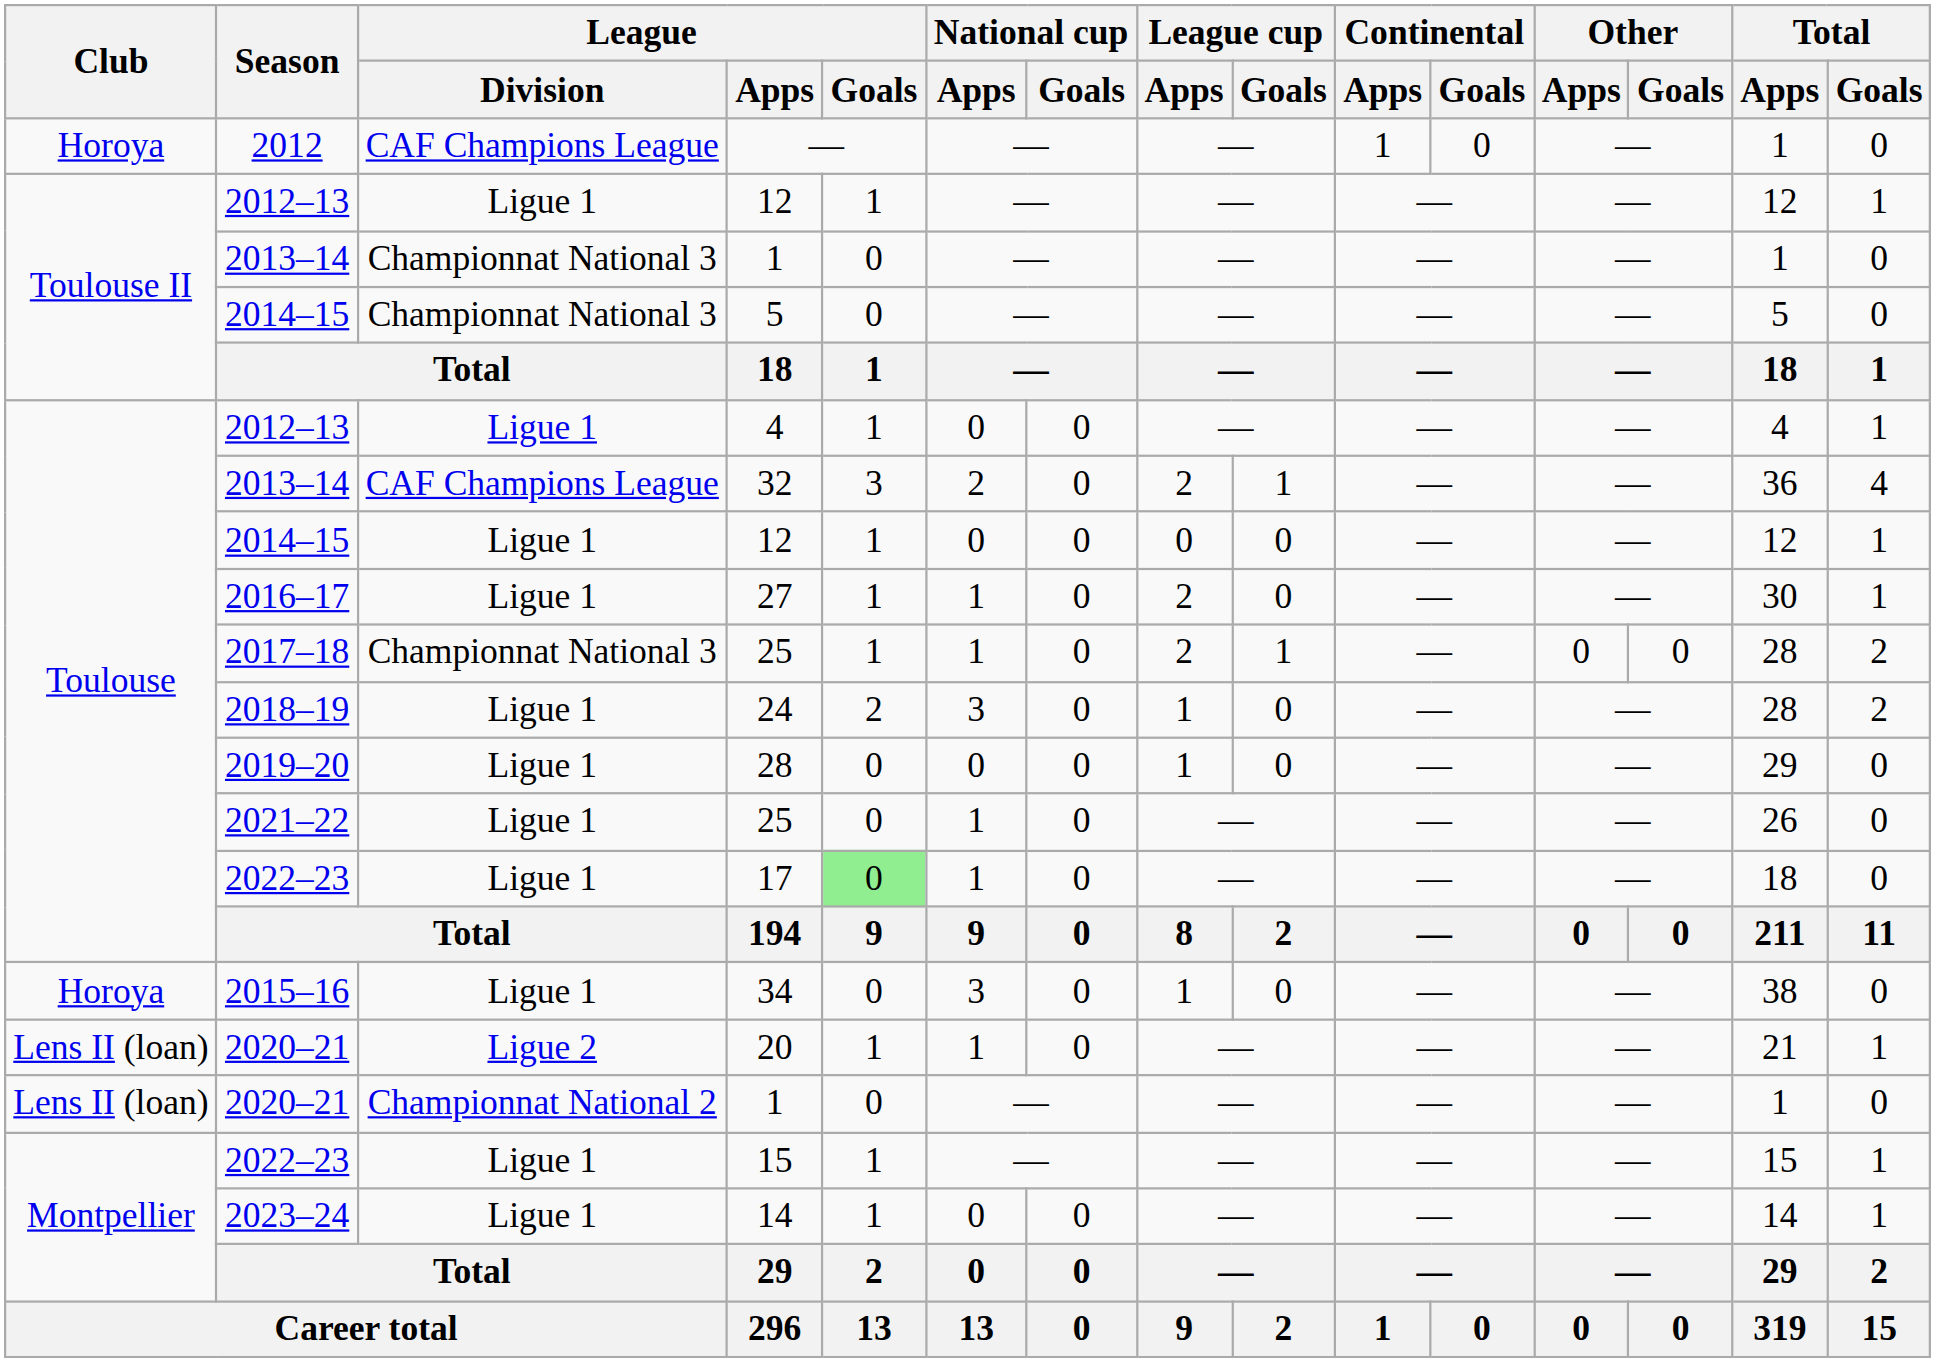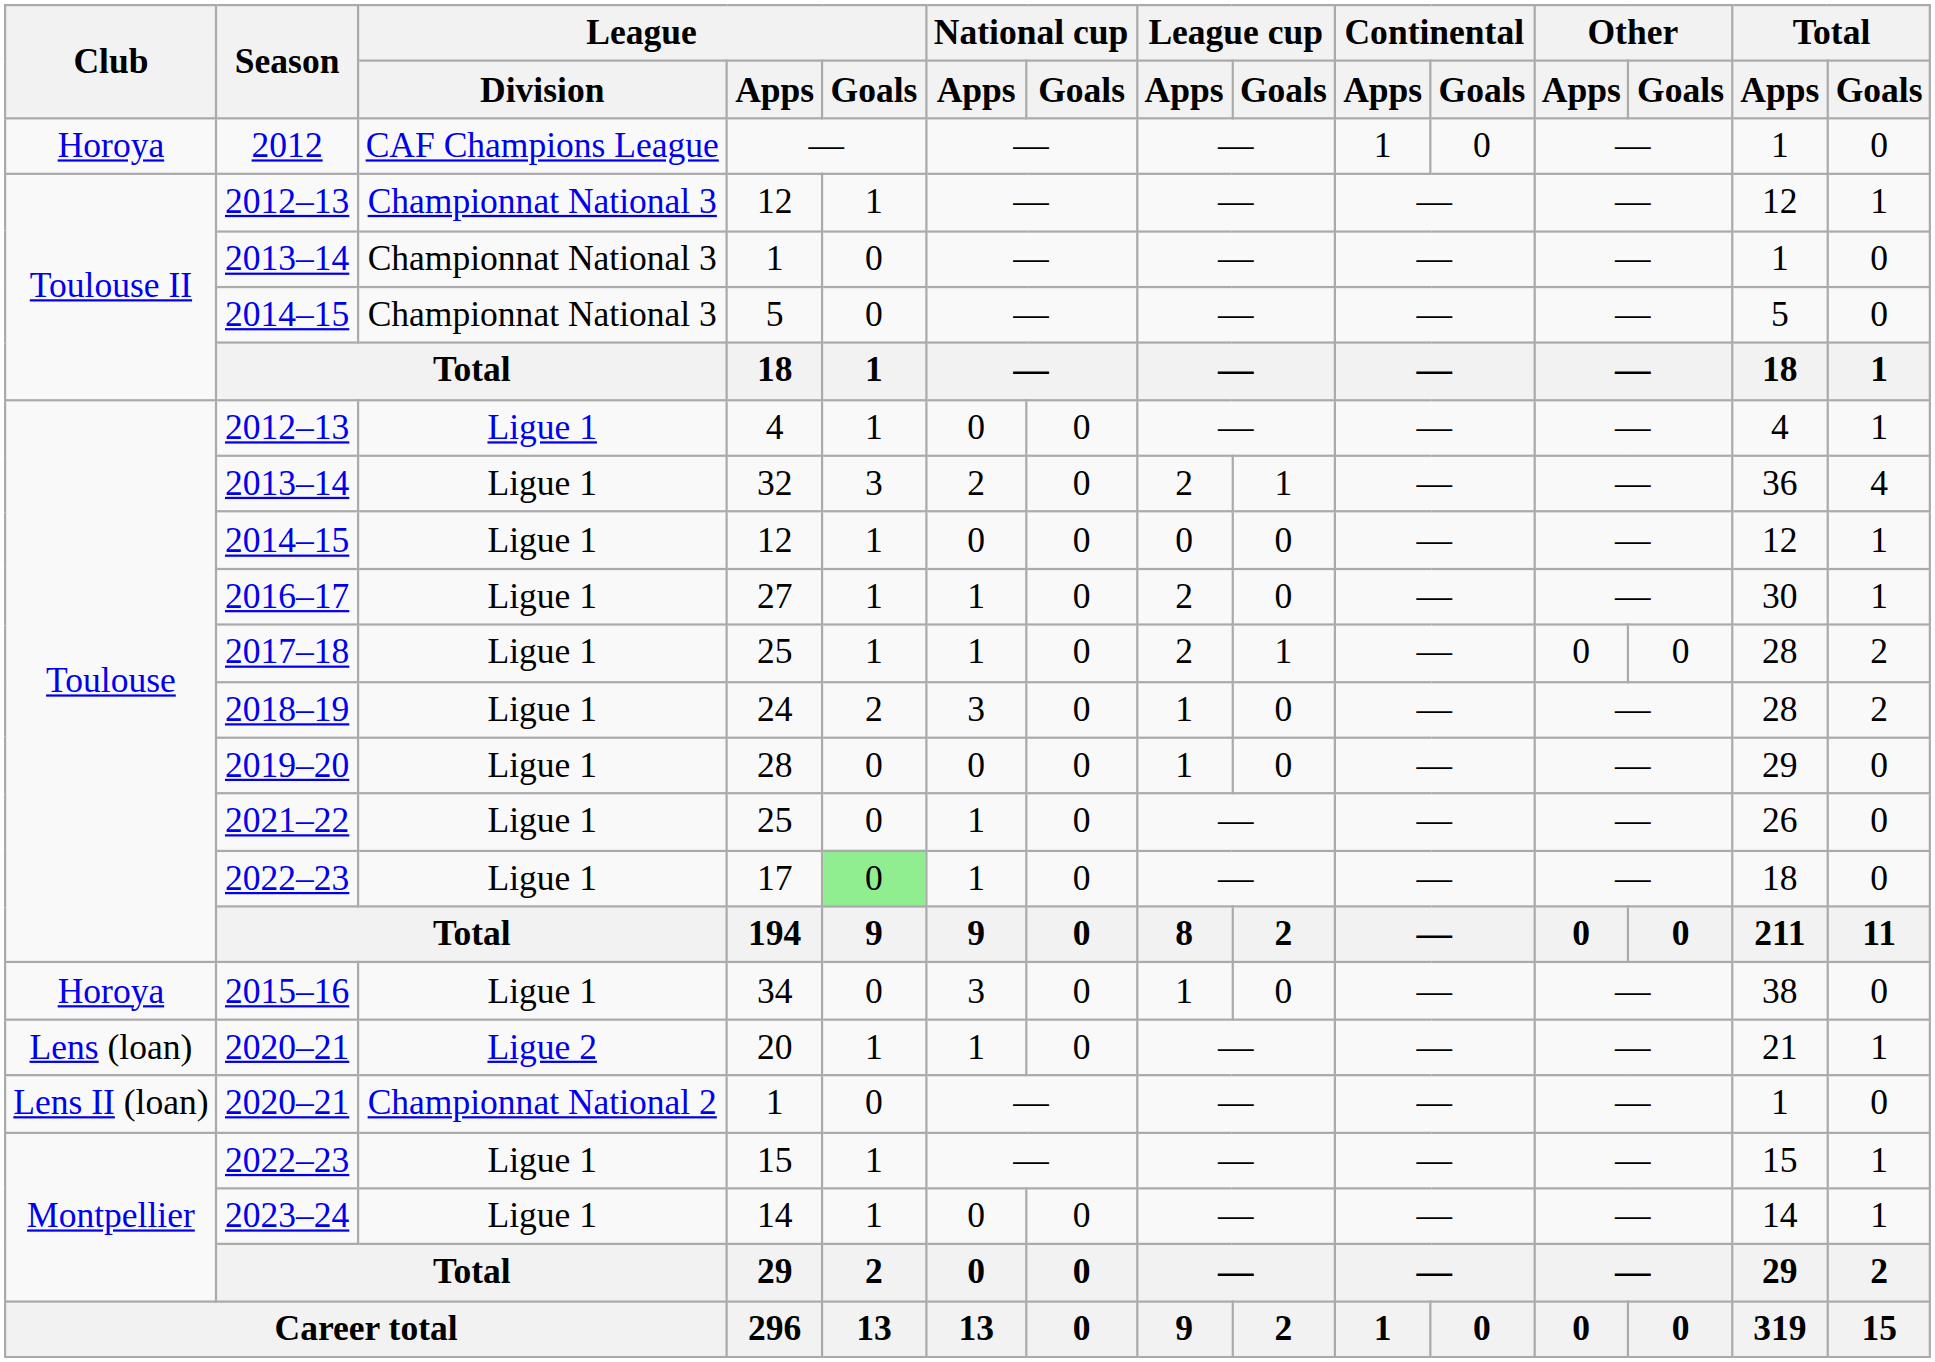 <table class="wikitable" style="text-align:center">
 <tr>
 <th rowspan="2">Club</th>
 <th rowspan="2">Season</th>
 <th colspan="3">League</th>
 <th colspan="2">National cup</th>
 <th colspan="2">League cup</th>
 <th colspan="2">Continental</th>
 <th colspan="2">Other</th>
 <th colspan="2">Total</th>
 </tr>
 <tr>
 <th>Division</th>
 <th>Apps</th>
 <th>Goals</th>
 <th>Apps</th>
 <th>Goals</th>
 <th>Apps</th>
 <th>Goals</th>
 <th>Apps</th>
 <th>Goals</th>
 <th>Apps</th>
 <th>Goals</th>
 <th>Apps</th>
 <th>Goals</th>
 </tr>
 <tr>
 <td><a href='#'>Horoya</a></td>
 <td><a href='#'>2012</a></td>
 <td><a href='#'>CAF Champions League</a></td>
 <td colspan="2">—</td>
 <td colspan="2">—</td>
 <td colspan="2">—</td>
 <td>1</td>
 <td>0</td>
 <td colspan="2">—</td>
 <td>1</td>
 <td>0</td>
 </tr>
 <tr>
 <td rowspan="4"><a href='#'>Toulouse II</a></td>
 <td><a href='#'>2012–13</a></td>
-<td>Ligue 1</td>
+<td><a href='#'>Championnat National 3</a></td>
 <td>12</td>
 <td>1</td>
 <td colspan="2">—</td>
 <td colspan="2">—</td>
 <td colspan="2">—</td>
 <td colspan="2">—</td>
 <td>12</td>
 <td>1</td>
 </tr>
 <tr>
 <td><a href='#'>2013–14</a></td>
 <td>Championnat National 3</td>
 <td>1</td>
 <td>0</td>
 <td colspan="2">—</td>
 <td colspan="2">—</td>
 <td colspan="2">—</td>
 <td colspan="2">—</td>
 <td>1</td>
 <td>0</td>
 </tr>
 <tr>
 <td><a href='#'>2014–15</a></td>
 <td>Championnat National 3</td>
 <td>5</td>
 <td>0</td>
 <td colspan="2">—</td>
 <td colspan="2">—</td>
 <td colspan="2">—</td>
 <td colspan="2">—</td>
 <td>5</td>
 <td>0</td>
 </tr>
 <tr>
 <th colspan="2">Total</th>
 <th>18</th>
 <th>1</th>
 <th colspan="2">—</th>
 <th colspan="2">—</th>
 <th colspan="2">—</th>
 <th colspan="2">—</th>
 <th>18</th>
 <th>1</th>
 </tr>
 <tr>
 <td rowspan="10"><a href='#'>Toulouse</a></td>
 <td><a href='#'>2012–13</a></td>
 <td><a href='#'>Ligue 1</a></td>
 <td>4</td>
 <td>1</td>
 <td>0</td>
 <td>0</td>
 <td colspan="2">—</td>
 <td colspan="2">—</td>
 <td colspan="2">—</td>
 <td>4</td>
 <td>1</td>
 </tr>
 <tr>
 <td><a href='#'>2013–14</a></td>
-<td><a href='#'>CAF Champions League</a></td>
+<td>Ligue 1</td>
 <td>32</td>
 <td>3</td>
 <td>2</td>
 <td>0</td>
 <td>2</td>
 <td>1</td>
 <td colspan="2">—</td>
 <td colspan="2">—</td>
 <td>36</td>
 <td>4</td>
 </tr>
 <tr>
 <td><a href='#'>2014–15</a></td>
 <td>Ligue 1</td>
 <td>12</td>
 <td>1</td>
 <td>0</td>
 <td>0</td>
 <td>0</td>
 <td>0</td>
 <td colspan="2">—</td>
 <td colspan="2">—</td>
 <td>12</td>
 <td>1</td>
 </tr>
 <tr>
 <td><a href='#'>2016–17</a></td>
 <td>Ligue 1</td>
 <td>27</td>
 <td>1</td>
 <td>1</td>
 <td>0</td>
 <td>2</td>
 <td>0</td>
 <td colspan="2">—</td>
 <td colspan="2">—</td>
 <td>30</td>
 <td>1</td>
 </tr>
 <tr>
 <td><a href='#'>2017–18</a></td>
-<td>Championnat National 3</td>
+<td>Ligue 1</td>
 <td>25</td>
 <td>1</td>
 <td>1</td>
 <td>0</td>
 <td>2</td>
 <td>1</td>
 <td colspan="2">—</td>
 <td>0</td>
 <td>0</td>
 <td>28</td>
 <td>2</td>
 </tr>
 <tr>
 <td><a href='#'>2018–19</a></td>
 <td>Ligue 1</td>
 <td>24</td>
 <td>2</td>
 <td>3</td>
 <td>0</td>
 <td>1</td>
 <td>0</td>
 <td colspan="2">—</td>
 <td colspan="2">—</td>
 <td>28</td>
 <td>2</td>
 </tr>
 <tr>
 <td><a href='#'>2019–20</a></td>
 <td>Ligue 1</td>
 <td>28</td>
 <td>0</td>
 <td>0</td>
 <td>0</td>
 <td>1</td>
 <td>0</td>
 <td colspan="2">—</td>
 <td colspan="2">—</td>
 <td>29</td>
 <td>0</td>
 </tr>
 <tr>
 <td><a href='#'>2021–22</a></td>
 <td>Ligue 1</td>
 <td>25</td>
 <td>0</td>
 <td>1</td>
 <td>0</td>
 <td colspan="2">—</td>
 <td colspan="2">—</td>
 <td colspan="2">—</td>
 <td>26</td>
 <td>0</td>
 </tr>
 <tr>
 <td><a href='#'>2022–23</a></td>
 <td>Ligue 1</td>
 <td>17</td>
 <td style="background: lightgreen;">0</td>
 <td>1</td>
 <td>0</td>
 <td colspan="2">—</td>
 <td colspan="2">—</td>
 <td colspan="2">—</td>
 <td>18</td>
 <td>0</td>
 </tr>
 <tr>
 <th colspan="2">Total</th>
 <th>194</th>
 <th>9</th>
 <th>9</th>
 <th>0</th>
 <th>8</th>
 <th>2</th>
 <th colspan="2">—</th>
 <th>0</th>
 <th>0</th>
 <th>211</th>
 <th>11</th>
 </tr>
 <tr>
 <td><a href='#'>Horoya</a></td>
 <td><a href='#'>2015–16</a></td>
 <td>Ligue 1</td>
 <td>34</td>
 <td>0</td>
 <td>3</td>
 <td>0</td>
 <td>1</td>
 <td>0</td>
 <td colspan="2">—</td>
 <td colspan="2">—</td>
 <td>38</td>
 <td>0</td>
 </tr>
 <tr>
-<td><a href='#'>Lens II</a> (loan)</td>
+<td><a href='#'>Lens</a> (loan)</td>
 <td><a href='#'>2020–21</a></td>
 <td><a href='#'>Ligue 2</a></td>
 <td>20</td>
 <td>1</td>
 <td>1</td>
 <td>0</td>
 <td colspan="2">—</td>
 <td colspan="2">—</td>
 <td colspan="2">—</td>
 <td>21</td>
 <td>1</td>
 </tr>
 <tr>
 <td><a href='#'>Lens II</a> (loan)</td>
 <td><a href='#'>2020–21</a></td>
 <td><a href='#'>Championnat National 2</a></td>
 <td>1</td>
 <td>0</td>
 <td colspan="2">—</td>
 <td colspan="2">—</td>
 <td colspan="2">—</td>
 <td colspan="2">—</td>
 <td>1</td>
 <td>0</td>
 </tr>
 <tr>
 <td rowspan="3"><a href='#'>Montpellier</a></td>
 <td><a href='#'>2022–23</a></td>
 <td>Ligue 1</td>
 <td>15</td>
 <td>1</td>
 <td colspan="2">—</td>
 <td colspan="2">—</td>
 <td colspan="2">—</td>
 <td colspan="2">—</td>
 <td>15</td>
 <td>1</td>
 </tr>
 <tr>
 <td><a href='#'>2023–24</a></td>
 <td>Ligue 1</td>
 <td>14</td>
 <td>1</td>
 <td>0</td>
 <td>0</td>
 <td colspan="2">—</td>
 <td colspan="2">—</td>
 <td colspan="2">—</td>
 <td>14</td>
 <td>1</td>
 </tr>
 <tr>
 <th colspan="2">Total</th>
 <th>29</th>
 <th>2</th>
 <th>0</th>
 <th>0</th>
 <th colspan="2">—</th>
 <th colspan="2">—</th>
 <th colspan="2">—</th>
 <th>29</th>
 <th>2</th>
 </tr>
 <tr>
 <th colspan="3">Career total</th>
 <th>296</th>
 <th>13</th>
 <th>13</th>
 <th>0</th>
 <th>9</th>
 <th>2</th>
 <th>1</th>
 <th>0</th>
 <th>0</th>
 <th>0</th>
 <th>319</th>
 <th>15</th>
 </tr>
 </table>
